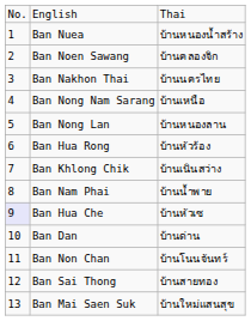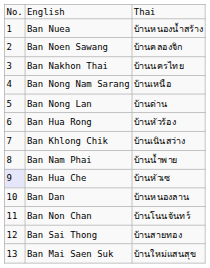 <table class="wikitable">
 <tr>
 <td>No.</td>
 <td>English</td>
 <td>Thai</td>
 </tr>
 <tr>
 <td>1</td>
 <td>Ban Nuea</td>
 <td>บ้านหนองน้ำสร้าง</td>
 </tr>
 <tr>
 <td>2</td>
 <td>Ban Noen Sawang</td>
 <td>บ้านคลองจิก</td>
 </tr>
 <tr>
 <td>3</td>
 <td>Ban Nakhon Thai</td>
 <td>บ้านนครไทย</td>
 </tr>
 <tr>
 <td>4</td>
 <td>Ban Nong Nam Sarang</td>
 <td>บ้านเหนือ</td>
 </tr>
 <tr>
 <td>5</td>
 <td>Ban Nong Lan</td>
-<td>บ้านหนองลาน</td>
+<td>บ้านด่าน</td>
 </tr>
 <tr>
 <td>6</td>
 <td>Ban Hua Rong</td>
 <td>บ้านหัวร้อง</td>
 </tr>
 <tr>
 <td>7</td>
 <td>Ban Khlong Chik</td>
 <td>บ้านเนินสว่าง</td>
 </tr>
 <tr>
 <td>8</td>
 <td>Ban Nam Phai</td>
 <td>บ้านน้ำพาย</td>
 </tr>
 <tr>
 <td style="background: lavender;">9</td>
 <td>Ban Hua Che</td>
 <td>บ้านหัวเซ</td>
 </tr>
 <tr>
 <td>10</td>
 <td>Ban Dan</td>
-<td>บ้านด่าน</td>
+<td>บ้านหนองลาน</td>
 </tr>
 <tr>
 <td>11</td>
 <td>Ban Non Chan</td>
 <td>บ้านโนนจันทร์</td>
 </tr>
 <tr>
 <td>12</td>
 <td>Ban Sai Thong</td>
 <td>บ้านสายทอง</td>
 </tr>
 <tr>
 <td>13</td>
 <td>Ban Mai Saen Suk</td>
 <td>บ้านใหม่แสนสุข</td>
 </tr>
 </table>
